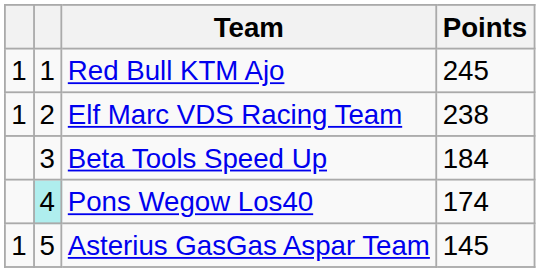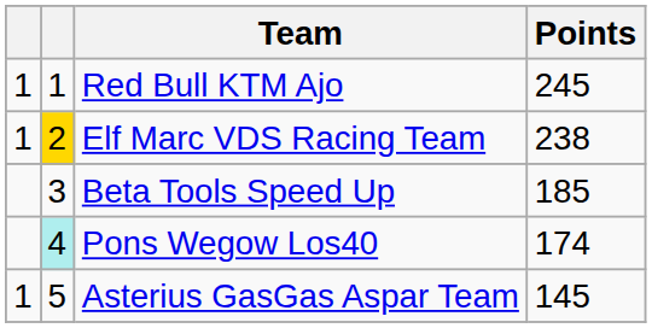 <table class="wikitable" style="font-size: 95%;">
 <tr>
 <th></th>
 <th></th>
 <th>Team</th>
 <th>Points</th>
 </tr>
 <tr>
 <td> 1</td>
 <td align=center>1</td>
 <td> <a href='#'>Red Bull KTM Ajo</a></td>
 <td align=left>245</td>
 </tr>
 <tr>
 <td> 1</td>
-<td align=center>2</td>
+<td align=center style="background: gold;">2</td>
 <td> <a href='#'>Elf Marc VDS Racing Team</a></td>
 <td align=left>238</td>
 </tr>
 <tr>
 <td></td>
 <td align=center>3</td>
 <td> <a href='#'>Beta Tools Speed Up</a></td>
-<td align=left>184</td>
+<td align=left>185</td>
 </tr>
 <tr>
 <td></td>
 <td align=center style="background: paleturquoise;">4</td>
 <td> <a href='#'>Pons Wegow Los40</a></td>
 <td align=left>174</td>
 </tr>
 <tr>
 <td> 1</td>
 <td align=center>5</td>
 <td> <a href='#'>Asterius GasGas Aspar Team</a></td>
 <td align=left>145</td>
 </tr>
 </table>
